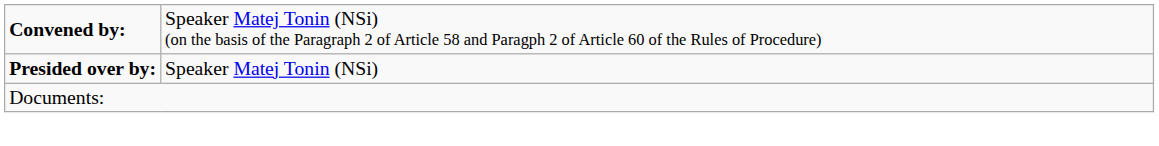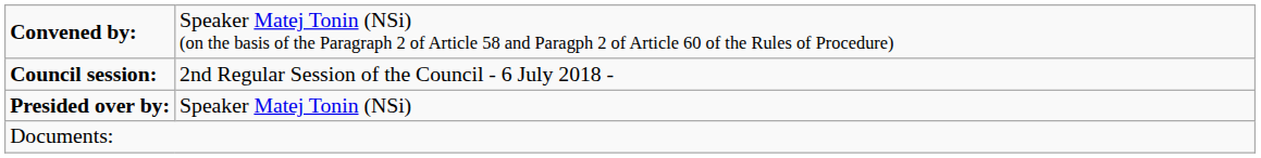 <table class="wikitable" style="line-height:16px;">
 <tr>
 <td><strong>Convened by:</strong></td>
 <td style="width:800px;">Speaker <a href='#'>Matej Tonin</a> (NSi)<br><small>(on the basis of the Paragraph 2 of Article 58 and Paragph 2 of Article 60 of the Rules of Procedure)</small></td>
+</tr>
+<tr>
+<td><strong>Council session:</strong></td>
+<td>2nd Regular Session of the Council - 6 July 2018 -</td>
 </tr>
 <tr>
 <td><strong>Presided over by:</strong></td>
 <td>Speaker <a href='#'>Matej Tonin</a> (NSi)</td>
 </tr>
 <tr>
 <td colspan="2">Documents:</td>
 </tr>
 </table>
